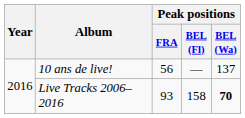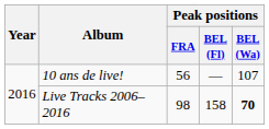 <table class="wikitable">
 <tr>
 <th rowspan="2" style="text-align:center; width:10px;">Year</th>
 <th rowspan="2" style="text-align:center; width:140px;">Album</th>
 <th colspan="3" style="text-align:center; width:30px;">Peak positions</th>
 </tr>
 <tr>
 <th width="30"><small><a href='#'>FRA</a></small><br></th>
 <th width="30"><small><a href='#'>BEL <br>(Fl)</a></small><br></th>
 <th width="30"><small><a href='#'>BEL <br>(Wa)</a></small><br></th>
 </tr>
 <tr>
 <td style="text-align:center;" rowspan="2">2016</td>
 <td><em>10 ans de live!</em></td>
 <td style="text-align:center;">56</td>
 <td style="text-align:center;">—</td>
-<td style="text-align:center;">137</td>
+<td style="text-align:center;">107</td>
 </tr>
 <tr>
 <td><em>Live Tracks 2006–2016</em></td>
-<td style="text-align:center;">93</td>
+<td style="text-align:center;">98</td>
 <td style="text-align:center;">158</td>
 <td style="text-align:center;"><strong>70</strong></td>
 </tr>
 </table>
